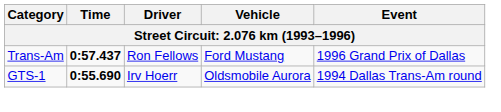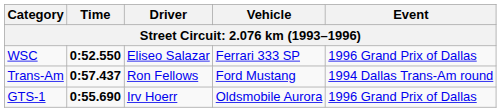 <table class="wikitable">
 <tr>
 <th>Category</th>
 <th>Time</th>
 <th>Driver</th>
 <th>Vehicle</th>
 <th>Event</th>
 </tr>
 <tr>
 <th colspan=5>Street Circuit: 2.076 km (1993–1996)</th>
 </tr>
 <tr>
+<td><a href='#'>WSC</a></td>
+<td><strong>0:52.550</strong></td>
+<td> <a href='#'>Eliseo Salazar</a></td>
+<td><a href='#'>Ferrari 333 SP</a></td>
+<td><a href='#'>1996 Grand Prix of Dallas</a></td>
+</tr>
+<tr>
 <td><a href='#'>Trans-Am</a></td>
 <td><strong>0:57.437</strong></td>
 <td> <a href='#'>Ron Fellows</a></td>
 <td><a href='#'>Ford Mustang</a></td>
-<td><a href='#'>1996 Grand Prix of Dallas</a></td>
+<td><a href='#'>1994 Dallas Trans-Am round</a></td>
 </tr>
 <tr>
 <td><a href='#'>GTS-1</a></td>
 <td><strong>0:55.690</strong></td>
 <td> <a href='#'>Irv Hoerr</a></td>
 <td><a href='#'>Oldsmobile Aurora</a></td>
-<td><a href='#'>1994 Dallas Trans-Am round</a></td>
+<td><a href='#'>1996 Grand Prix of Dallas</a></td>
 </tr>
 </table>
